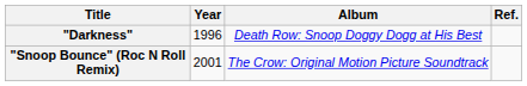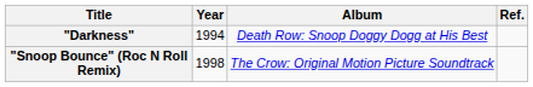 <table class="wikitable plainrowheaders" style="text-align:center;">
 <tr>
 <th scope="col" style="width:14em;">Title</th>
 <th scope="col">Year</th>
 <th scope="col">Album</th>
 <th scope="col">Ref.</th>
 </tr>
 <tr>
 <th scope="row">"Darkness"</th>
-<td>1996</td>
+<td>1994</td>
 <td><em><a href='#'>Death Row: Snoop Doggy Dogg at His Best</a></em></td>
 <td></td>
 </tr>
 <tr>
 <th scope="row">"Snoop Bounce" (Roc N Roll Remix) <br></th>
-<td>2001</td>
+<td>1998</td>
 <td><em><a href='#'>The Crow: Original Motion Picture Soundtrack</a></em></td>
 <td></td>
 </tr>
 </table>
